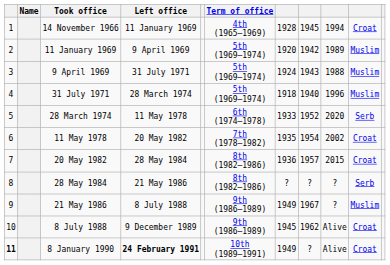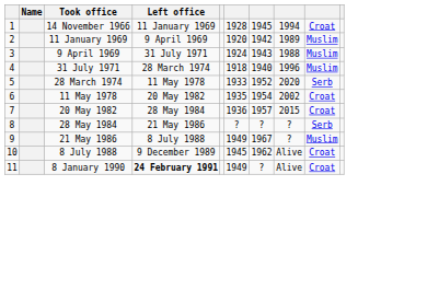 <table class="wikitable sortable" style=text-align:center>
 <tr>
 <th scope=col></th>
 <th scope=col>Name</th>
 <th scope=col>Took office</th>
 <th scope=col>Left office</th>
 <th scope=col></th>
-<th scope=col><a href='#'>Term of office</a></th>
 <th scope=col></th>
 <th scope=col></th>
 <th scope=col></th>
 <th scope=col></th>
 <th scope=col class="unsortable"></th>
 </tr>
 <tr>
 <td>1</td>
 <th align="center" scope="row" style="font-weight:normal;"></th>
 <td>14 November 1966</td>
 <td>11 January 1969</td>
 <td></td>
-<td><a href='#'>4th</a><br>(1965–1969)</td>
 <td>1928</td>
 <td>1945</td>
 <td>1994</td>
 <td><a href='#'>Croat</a></td>
 <td></td>
 </tr>
 <tr>
 <td>2</td>
 <th align="center" scope="row" style="font-weight:normal;"></th>
 <td>11 January 1969</td>
 <td>9 April 1969</td>
 <td></td>
-<td><a href='#'>5th</a><br>(1969–1974)</td>
 <td>1920</td>
 <td>1942</td>
 <td>1989</td>
 <td><a href='#'>Muslim</a></td>
 <td></td>
 </tr>
 <tr>
 <td>3</td>
 <th align="center" scope="row" style="font-weight:normal;"></th>
 <td>9 April 1969</td>
 <td>31 July 1971</td>
 <td></td>
-<td><a href='#'>5th</a><br>(1969–1974)</td>
 <td>1924</td>
 <td>1943</td>
 <td>1988</td>
 <td><a href='#'>Muslim</a></td>
 <td></td>
 </tr>
 <tr>
 <td>4</td>
 <th align="center" scope="row" style="font-weight:normal;"></th>
 <td>31 July 1971</td>
 <td>28 March 1974</td>
 <td></td>
-<td><a href='#'>5th</a><br>(1969–1974)</td>
 <td>1918</td>
 <td>1940</td>
 <td>1996</td>
 <td><a href='#'>Muslim</a></td>
 <td></td>
 </tr>
 <tr>
 <td>5</td>
 <th align="center" scope="row" style="font-weight:normal;"></th>
 <td>28 March 1974</td>
 <td>11 May 1978</td>
 <td></td>
-<td><a href='#'>6th</a><br>(1974–1978)</td>
 <td>1933</td>
 <td>1952</td>
 <td>2020</td>
 <td><a href='#'>Serb</a></td>
 <td></td>
 </tr>
 <tr>
 <td>6</td>
 <th align="center" scope="row" style="font-weight:normal;"></th>
 <td>11 May 1978</td>
 <td>20 May 1982</td>
 <td></td>
-<td><a href='#'>7th</a><br>(1978–1982)</td>
 <td>1935</td>
 <td>1954</td>
 <td>2002</td>
 <td><a href='#'>Croat</a></td>
 <td></td>
 </tr>
 <tr>
 <td>7</td>
 <th align="center" scope="row" style="font-weight:normal;"></th>
 <td>20 May 1982</td>
 <td>28 May 1984</td>
 <td></td>
-<td><a href='#'>8th</a><br>(1982–1986)</td>
 <td>1936</td>
 <td>1957</td>
 <td>2015</td>
 <td><a href='#'>Croat</a></td>
 <td></td>
 </tr>
 <tr>
 <td>8</td>
 <th align="center" scope="row" style="font-weight:normal;"></th>
 <td>28 May 1984</td>
 <td>21 May 1986</td>
 <td></td>
-<td><a href='#'>8th</a><br>(1982–1986)</td>
 <td>?</td>
 <td>?</td>
 <td>?</td>
 <td><a href='#'>Serb</a></td>
 <td></td>
 </tr>
 <tr>
 <td>9</td>
 <th align="center" scope="row" style="font-weight:normal;"></th>
 <td>21 May 1986</td>
 <td>8 July 1988</td>
 <td></td>
-<td><a href='#'>9th</a><br>(1986–1989)</td>
 <td>1949</td>
 <td>1967</td>
 <td>?</td>
 <td><a href='#'>Muslim</a></td>
 <td></td>
 </tr>
 <tr>
 <td>10</td>
 <th align="center" scope="row" style="font-weight:normal;"></th>
 <td>8 July 1988</td>
 <td>9 December 1989</td>
 <td></td>
-<td><a href='#'>9th</a><br>(1986–1989)</td>
 <td>1945</td>
 <td>1962</td>
 <td>Alive</td>
 <td><a href='#'>Croat</a></td>
 <td></td>
 </tr>
 <tr>
-<td><strong>11</strong></td>
+<td>11</td>
 <th align="center" scope="row" style="font-weight:normal;"></th>
 <td>8 January 1990</td>
 <td><strong>24 February 1991</strong></td>
 <td></td>
-<td><a href='#'>10th</a><br>(1989–1991)</td>
 <td>1949</td>
 <td>?</td>
 <td>Alive</td>
 <td><a href='#'>Croat</a></td>
 <td></td>
 </tr>
 </table>
